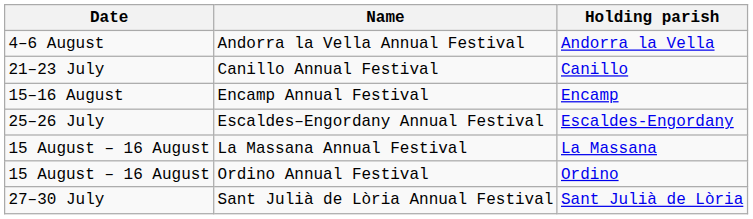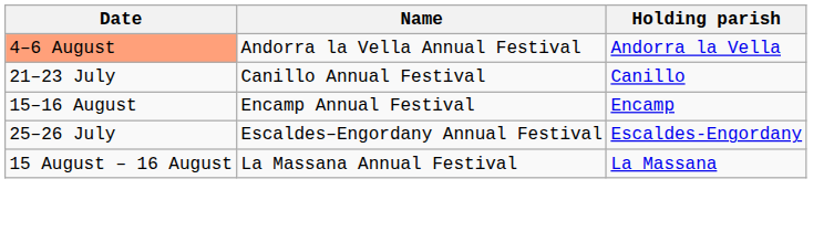 <table class="wikitable sortable">
 <tr>
 <th>Date</th>
 <th>Name</th>
 <th>Holding parish</th>
 </tr>
 <tr --->
-<td>4–6 August</td>
+<td style="background: lightsalmon;">4–6 August</td>
 <td>Andorra la Vella Annual Festival</td>
 <td><a href='#'>Andorra la Vella</a></td>
 </tr>
 <tr --->
 <td>21–23 July</td>
 <td>Canillo Annual Festival</td>
 <td><a href='#'>Canillo</a></td>
 </tr>
 <tr --->
 <td>15–16 August</td>
 <td>Encamp Annual Festival</td>
 <td><a href='#'>Encamp</a></td>
 </tr>
 <tr --->
 <td>25–26 July</td>
 <td>Escaldes–Engordany Annual Festival</td>
 <td><a href='#'>Escaldes-Engordany</a></td>
 </tr>
 <tr --->
 <td>15 August – 16 August</td>
 <td>La Massana Annual Festival</td>
 <td><a href='#'>La Massana</a></td>
 </tr>
-<tr --->
-<td>15 August – 16 August</td>
-<td>Ordino Annual Festival</td>
-<td><a href='#'>Ordino</a></td>
-</tr>
-<tr --->
-<td>27–30 July</td>
-<td>Sant Julià de Lòria Annual Festival</td>
-<td><a href='#'>Sant Julià de Lòria</a></td>
-</tr>
 </table>
